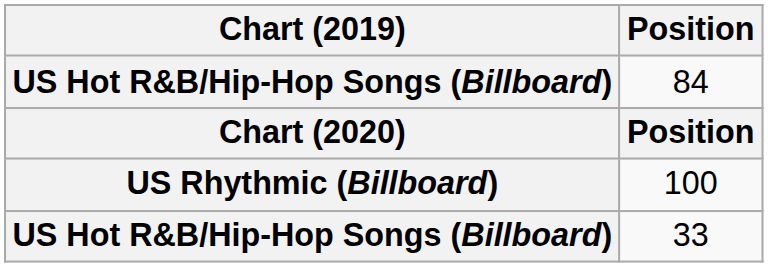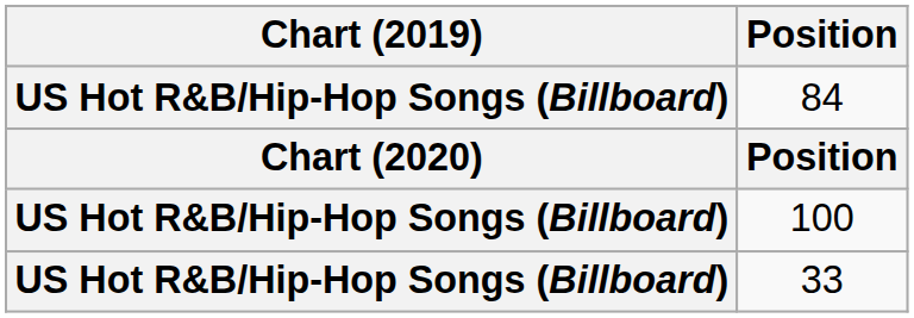 <table class="wikitable plainrowheaders" style="text-align:center">
 <tr>
 <th scope="col">Chart (2019)</th>
 <th scope="col">Position</th>
 </tr>
 <tr>
 <th scope="row">US Hot R&B/Hip-Hop Songs (<em>Billboard</em>)</th>
 <td>84</td>
 </tr>
 <tr>
 <th scope="col">Chart (2020)</th>
 <th scope="col">Position</th>
 </tr>
 <tr>
-<th scope="row">US Rhythmic (<em>Billboard</em>)</th>
+<th scope="row">US Hot R&B/Hip-Hop Songs (<em>Billboard</em>)</th>
 <td>100</td>
 </tr>
 <tr>
 <th scope="row">US Hot R&B/Hip-Hop Songs (<em>Billboard</em>)</th>
 <td>33</td>
 </tr>
 </table>
